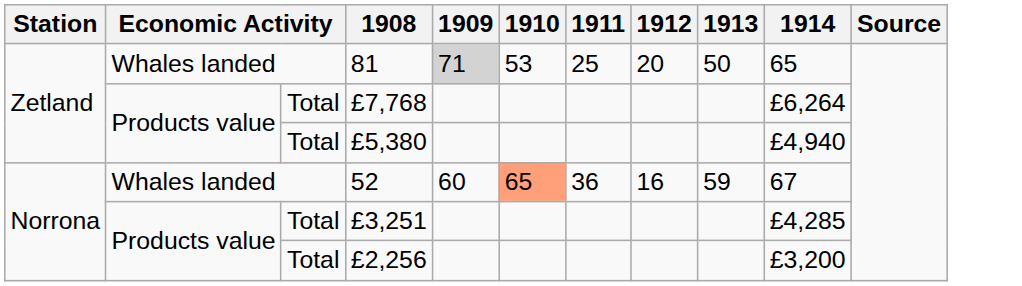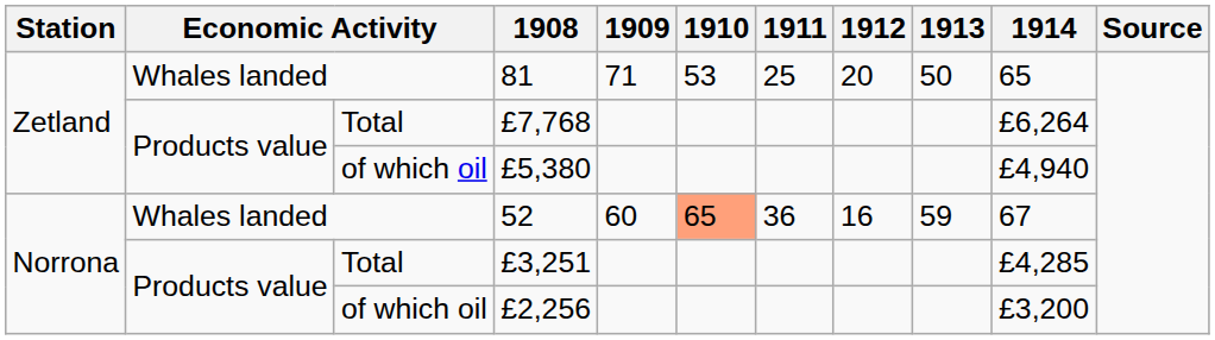 <table class="wikitable sortable mw-collapsible">
 <tr>
 <th>Station</th>
 <th colspan="2">Economic Activity</th>
 <th>1908</th>
 <th>1909</th>
 <th>1910</th>
 <th>1911</th>
 <th>1912</th>
 <th>1913</th>
 <th>1914</th>
 <th>Source</th>
 </tr>
 <tr>
 <td rowspan="3">Zetland</td>
 <td colspan="2">Whales landed</td>
 <td>81</td>
-<td style="background: lightgrey;">71</td>
+<td>71</td>
 <td>53</td>
 <td>25</td>
 <td>20</td>
 <td>50</td>
 <td>65</td>
 <td rowspan="6"></td>
 </tr>
 <tr>
 <td rowspan="2">Products value</td>
 <td>Total</td>
 <td>£7,768</td>
 <td></td>
 <td></td>
 <td></td>
 <td></td>
 <td></td>
 <td>£6,264</td>
 </tr>
 <tr>
-<td>Total</td>
+<td>of which <a href='#'>oil</a></td>
 <td>£5,380</td>
 <td></td>
 <td></td>
 <td></td>
 <td></td>
 <td></td>
 <td>£4,940</td>
 </tr>
 <tr>
 <td rowspan="3">Norrona</td>
 <td colspan="2">Whales landed</td>
 <td>52</td>
 <td>60</td>
 <td style="background: lightsalmon;">65</td>
 <td>36</td>
 <td>16</td>
 <td>59</td>
 <td>67</td>
 </tr>
 <tr>
 <td rowspan="2">Products value</td>
 <td>Total</td>
 <td>£3,251</td>
 <td></td>
 <td></td>
 <td></td>
 <td></td>
 <td></td>
 <td>£4,285</td>
 </tr>
 <tr>
-<td>Total</td>
+<td>of which oil</td>
 <td>£2,256</td>
 <td></td>
 <td></td>
 <td></td>
 <td></td>
 <td></td>
 <td>£3,200</td>
 </tr>
 </table>
